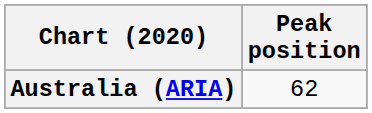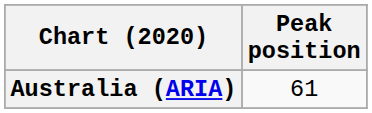 <table class="wikitable plainrowheaders" style="text-align:center">
 <tr>
 <th scope="col">Chart (2020)</th>
 <th scope="col">Peak<br>position</th>
 </tr>
 <tr>
 <th scope="row">Australia (<a href='#'>ARIA</a>)</th>
-<td>62</td>
+<td>61</td>
 </tr>
 </table>
